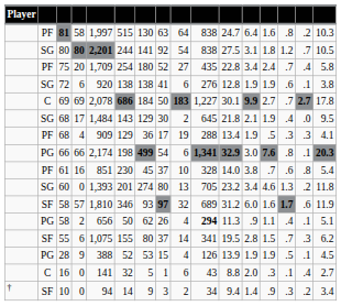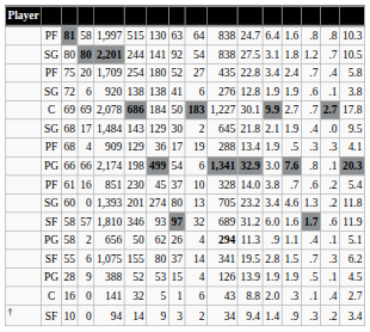 <table class="wikitable sortable" style="font-size: 95%; text-align:right;">
 <tr>
 <th style="background:#010101; color:#FFFFFF; border-top:#8D9093 3px solid; border-bottom:#8D9093 3px solid;">Player</th>
 <th style="background:#010101; color:#FFFFFF; border-top:#8D9093 3px solid; border-bottom:#8D9093 3px solid;"></th>
 <th style="background:#010101; color:#FFFFFF; border-top:#8D9093 3px solid; border-bottom:#8D9093 3px solid;"></th>
 <th style="background:#010101; color:#FFFFFF; border-top:#8D9093 3px solid; border-bottom:#8D9093 3px solid;"></th>
 <th style="background:#010101; color:#FFFFFF; border-top:#8D9093 3px solid; border-bottom:#8D9093 3px solid;"></th>
 <th style="background:#010101; color:#FFFFFF; border-top:#8D9093 3px solid; border-bottom:#8D9093 3px solid;"></th>
 <th style="background:#010101; color:#FFFFFF; border-top:#8D9093 3px solid; border-bottom:#8D9093 3px solid;"></th>
 <th style="background:#010101; color:#FFFFFF; border-top:#8D9093 3px solid; border-bottom:#8D9093 3px solid;"></th>
 <th style="background:#010101; color:#FFFFFF; border-top:#8D9093 3px solid; border-bottom:#8D9093 3px solid;"></th>
 <th style="background:#010101; color:#FFFFFF; border-top:#8D9093 3px solid; border-bottom:#8D9093 3px solid;"></th>
 <th style="background:#010101; color:#FFFFFF; border-top:#8D9093 3px solid; border-bottom:#8D9093 3px solid;"></th>
 <th style="background:#010101; color:#FFFFFF; border-top:#8D9093 3px solid; border-bottom:#8D9093 3px solid;"></th>
 <th style="background:#010101; color:#FFFFFF; border-top:#8D9093 3px solid; border-bottom:#8D9093 3px solid;"></th>
 <th style="background:#010101; color:#FFFFFF; border-top:#8D9093 3px solid; border-bottom:#8D9093 3px solid;"></th>
 <th style="background:#010101; color:#FFFFFF; border-top:#8D9093 3px solid; border-bottom:#8D9093 3px solid;"></th>
 <th style="background:#010101; color:#FFFFFF; border-top:#8D9093 3px solid; border-bottom:#8D9093 3px solid;"></th>
 </tr>
 <tr>
 <td style="text-align:left;"></td>
 <td style="text-align:center;">PF</td>
 <td style="background:#8D9093; color:#010101;"><strong>81</strong></td>
 <td>58</td>
 <td>1,997</td>
 <td>515</td>
 <td>130</td>
 <td>63</td>
 <td>64</td>
 <td>838</td>
 <td>24.7</td>
 <td>6.4</td>
 <td>1.6</td>
 <td>.8</td>
-<td>.2</td>
+<td>.8</td>
 <td>10.3</td>
 </tr>
 <tr>
 <td style="text-align:left;"></td>
 <td style="text-align:center;">SG</td>
 <td>80</td>
 <td style="background:#8D9093; color:#010101;"><strong>80</strong></td>
 <td style="background:#8D9093; color:#010101;"><strong>2,201</strong></td>
 <td>244</td>
 <td>141</td>
 <td>92</td>
 <td>54</td>
 <td>838</td>
 <td>27.5</td>
 <td>3.1</td>
 <td>1.8</td>
 <td>1.2</td>
 <td>.7</td>
 <td>10.5</td>
 </tr>
 <tr>
 <td style="text-align:left;"></td>
 <td style="text-align:center;">PF</td>
 <td>75</td>
 <td>20</td>
 <td>1,709</td>
 <td>254</td>
 <td>180</td>
 <td>52</td>
 <td>27</td>
 <td>435</td>
 <td>22.8</td>
 <td>3.4</td>
 <td>2.4</td>
 <td>.7</td>
 <td>.4</td>
 <td>5.8</td>
 </tr>
 <tr>
 <td style="text-align:left;"></td>
 <td style="text-align:center;">SG</td>
 <td>72</td>
 <td>6</td>
 <td>920</td>
 <td>138</td>
 <td>138</td>
 <td>41</td>
 <td>6</td>
 <td>276</td>
 <td>12.8</td>
 <td>1.9</td>
 <td>1.9</td>
 <td>.6</td>
 <td>.1</td>
 <td>3.8</td>
 </tr>
 <tr>
 <td style="text-align:left;"></td>
 <td style="text-align:center;">C</td>
 <td>69</td>
 <td>69</td>
 <td>2,078</td>
 <td style="background:#8D9093; color:#010101;"><strong>686</strong></td>
 <td>184</td>
 <td>50</td>
 <td style="background:#8D9093; color:#010101;"><strong>183</strong></td>
 <td>1,227</td>
 <td>30.1</td>
 <td style="background:#8D9093; color:#010101;"><strong>9.9</strong></td>
 <td>2.7</td>
 <td>.7</td>
 <td style="background:#8D9093; color:#010101;"><strong>2.7</strong></td>
 <td>17.8</td>
 </tr>
 <tr>
 <td style="text-align:left;"></td>
 <td style="text-align:center;">SG</td>
 <td>68</td>
 <td>17</td>
 <td>1,484</td>
 <td>143</td>
 <td>129</td>
 <td>30</td>
 <td>2</td>
 <td>645</td>
 <td>21.8</td>
 <td>2.1</td>
 <td>1.9</td>
 <td>.4</td>
 <td>.0</td>
 <td>9.5</td>
 </tr>
 <tr>
 <td style="text-align:left;"></td>
 <td style="text-align:center;">PF</td>
 <td>68</td>
 <td>4</td>
 <td>909</td>
 <td>129</td>
 <td>36</td>
 <td>17</td>
 <td>19</td>
 <td>288</td>
 <td>13.4</td>
 <td>1.9</td>
 <td>.5</td>
 <td>.3</td>
 <td>.3</td>
 <td>4.1</td>
 </tr>
 <tr>
 <td style="text-align:left;"></td>
 <td style="text-align:center;">PG</td>
 <td>66</td>
 <td>66</td>
 <td>2,174</td>
 <td>198</td>
 <td style="background:#8D9093; color:#010101;"><strong>499</strong></td>
 <td>54</td>
 <td>6</td>
 <td style="background:#8D9093; color:#010101;"><strong>1,341</strong></td>
 <td style="background:#8D9093; color:#010101;"><strong>32.9</strong></td>
 <td>3.0</td>
 <td style="background:#8D9093; color:#010101;"><strong>7.6</strong></td>
 <td>.8</td>
 <td>.1</td>
 <td style="background:#8D9093; color:#010101;"><strong>20.3</strong></td>
 </tr>
 <tr>
 <td style="text-align:left;"></td>
 <td style="text-align:center;">PF</td>
 <td>61</td>
 <td>16</td>
 <td>851</td>
 <td>230</td>
 <td>45</td>
 <td>37</td>
 <td>10</td>
 <td>328</td>
 <td>14.0</td>
 <td>3.8</td>
 <td>.7</td>
 <td>.6</td>
-<td>.8</td>
+<td>.2</td>
 <td>5.4</td>
 </tr>
 <tr>
 <td style="text-align:left;"></td>
 <td style="text-align:center;">SG</td>
 <td>60</td>
 <td>0</td>
 <td>1,393</td>
 <td>201</td>
 <td>274</td>
 <td>80</td>
 <td>13</td>
 <td>705</td>
 <td>23.2</td>
 <td>3.4</td>
 <td>4.6</td>
 <td>1.3</td>
 <td>.2</td>
 <td>11.8</td>
 </tr>
 <tr>
 <td style="text-align:left;"></td>
 <td style="text-align:center;">SF</td>
 <td>58</td>
 <td>57</td>
 <td>1,810</td>
 <td>346</td>
 <td>93</td>
 <td style="background:#8D9093; color:#010101;"><strong>97</strong></td>
 <td>32</td>
 <td>689</td>
 <td>31.2</td>
 <td>6.0</td>
 <td>1.6</td>
 <td style="background:#8D9093; color:#010101;"><strong>1.7</strong></td>
 <td>.6</td>
 <td>11.9</td>
 </tr>
 <tr>
 <td style="text-align:left;"></td>
 <td style="text-align:center;">PG</td>
 <td>58</td>
 <td>2</td>
 <td>656</td>
 <td>50</td>
 <td>62</td>
 <td>26</td>
 <td>4</td>
 <td><strong>294</strong></td>
 <td>11.3</td>
 <td>.9</td>
 <td>1.1</td>
 <td>.4</td>
 <td>.1</td>
 <td>5.1</td>
 </tr>
 <tr>
 <td style="text-align:left;"></td>
 <td style="text-align:center;">SF</td>
 <td>55</td>
 <td>6</td>
 <td>1,075</td>
 <td>155</td>
 <td>80</td>
 <td>37</td>
 <td>14</td>
 <td>341</td>
 <td>19.5</td>
 <td>2.8</td>
 <td>1.5</td>
 <td>.7</td>
 <td>.3</td>
 <td>6.2</td>
 </tr>
 <tr>
 <td style="text-align:left;"></td>
 <td style="text-align:center;">PG</td>
 <td>28</td>
 <td>9</td>
 <td>388</td>
 <td>52</td>
 <td>53</td>
 <td>15</td>
 <td>4</td>
 <td>126</td>
 <td>13.9</td>
 <td>1.9</td>
 <td>1.9</td>
 <td>.5</td>
 <td>.1</td>
 <td>4.5</td>
 </tr>
 <tr>
 <td style="text-align:left;"></td>
 <td style="text-align:center;">C</td>
 <td>16</td>
 <td>0</td>
 <td>141</td>
 <td>32</td>
 <td>5</td>
 <td>1</td>
 <td>6</td>
 <td>43</td>
 <td>8.8</td>
 <td>2.0</td>
 <td>.3</td>
 <td>.1</td>
 <td>.4</td>
 <td>2.7</td>
 </tr>
 <tr>
 <td style="text-align:left;"><sup>†</sup></td>
 <td style="text-align:center;">SF</td>
 <td>10</td>
 <td>0</td>
 <td>94</td>
 <td>14</td>
 <td>9</td>
 <td>3</td>
 <td>2</td>
 <td>34</td>
 <td>9.4</td>
 <td>1.4</td>
 <td>.9</td>
 <td>.3</td>
 <td>.2</td>
 <td>3.4</td>
 </tr>
 </table>
